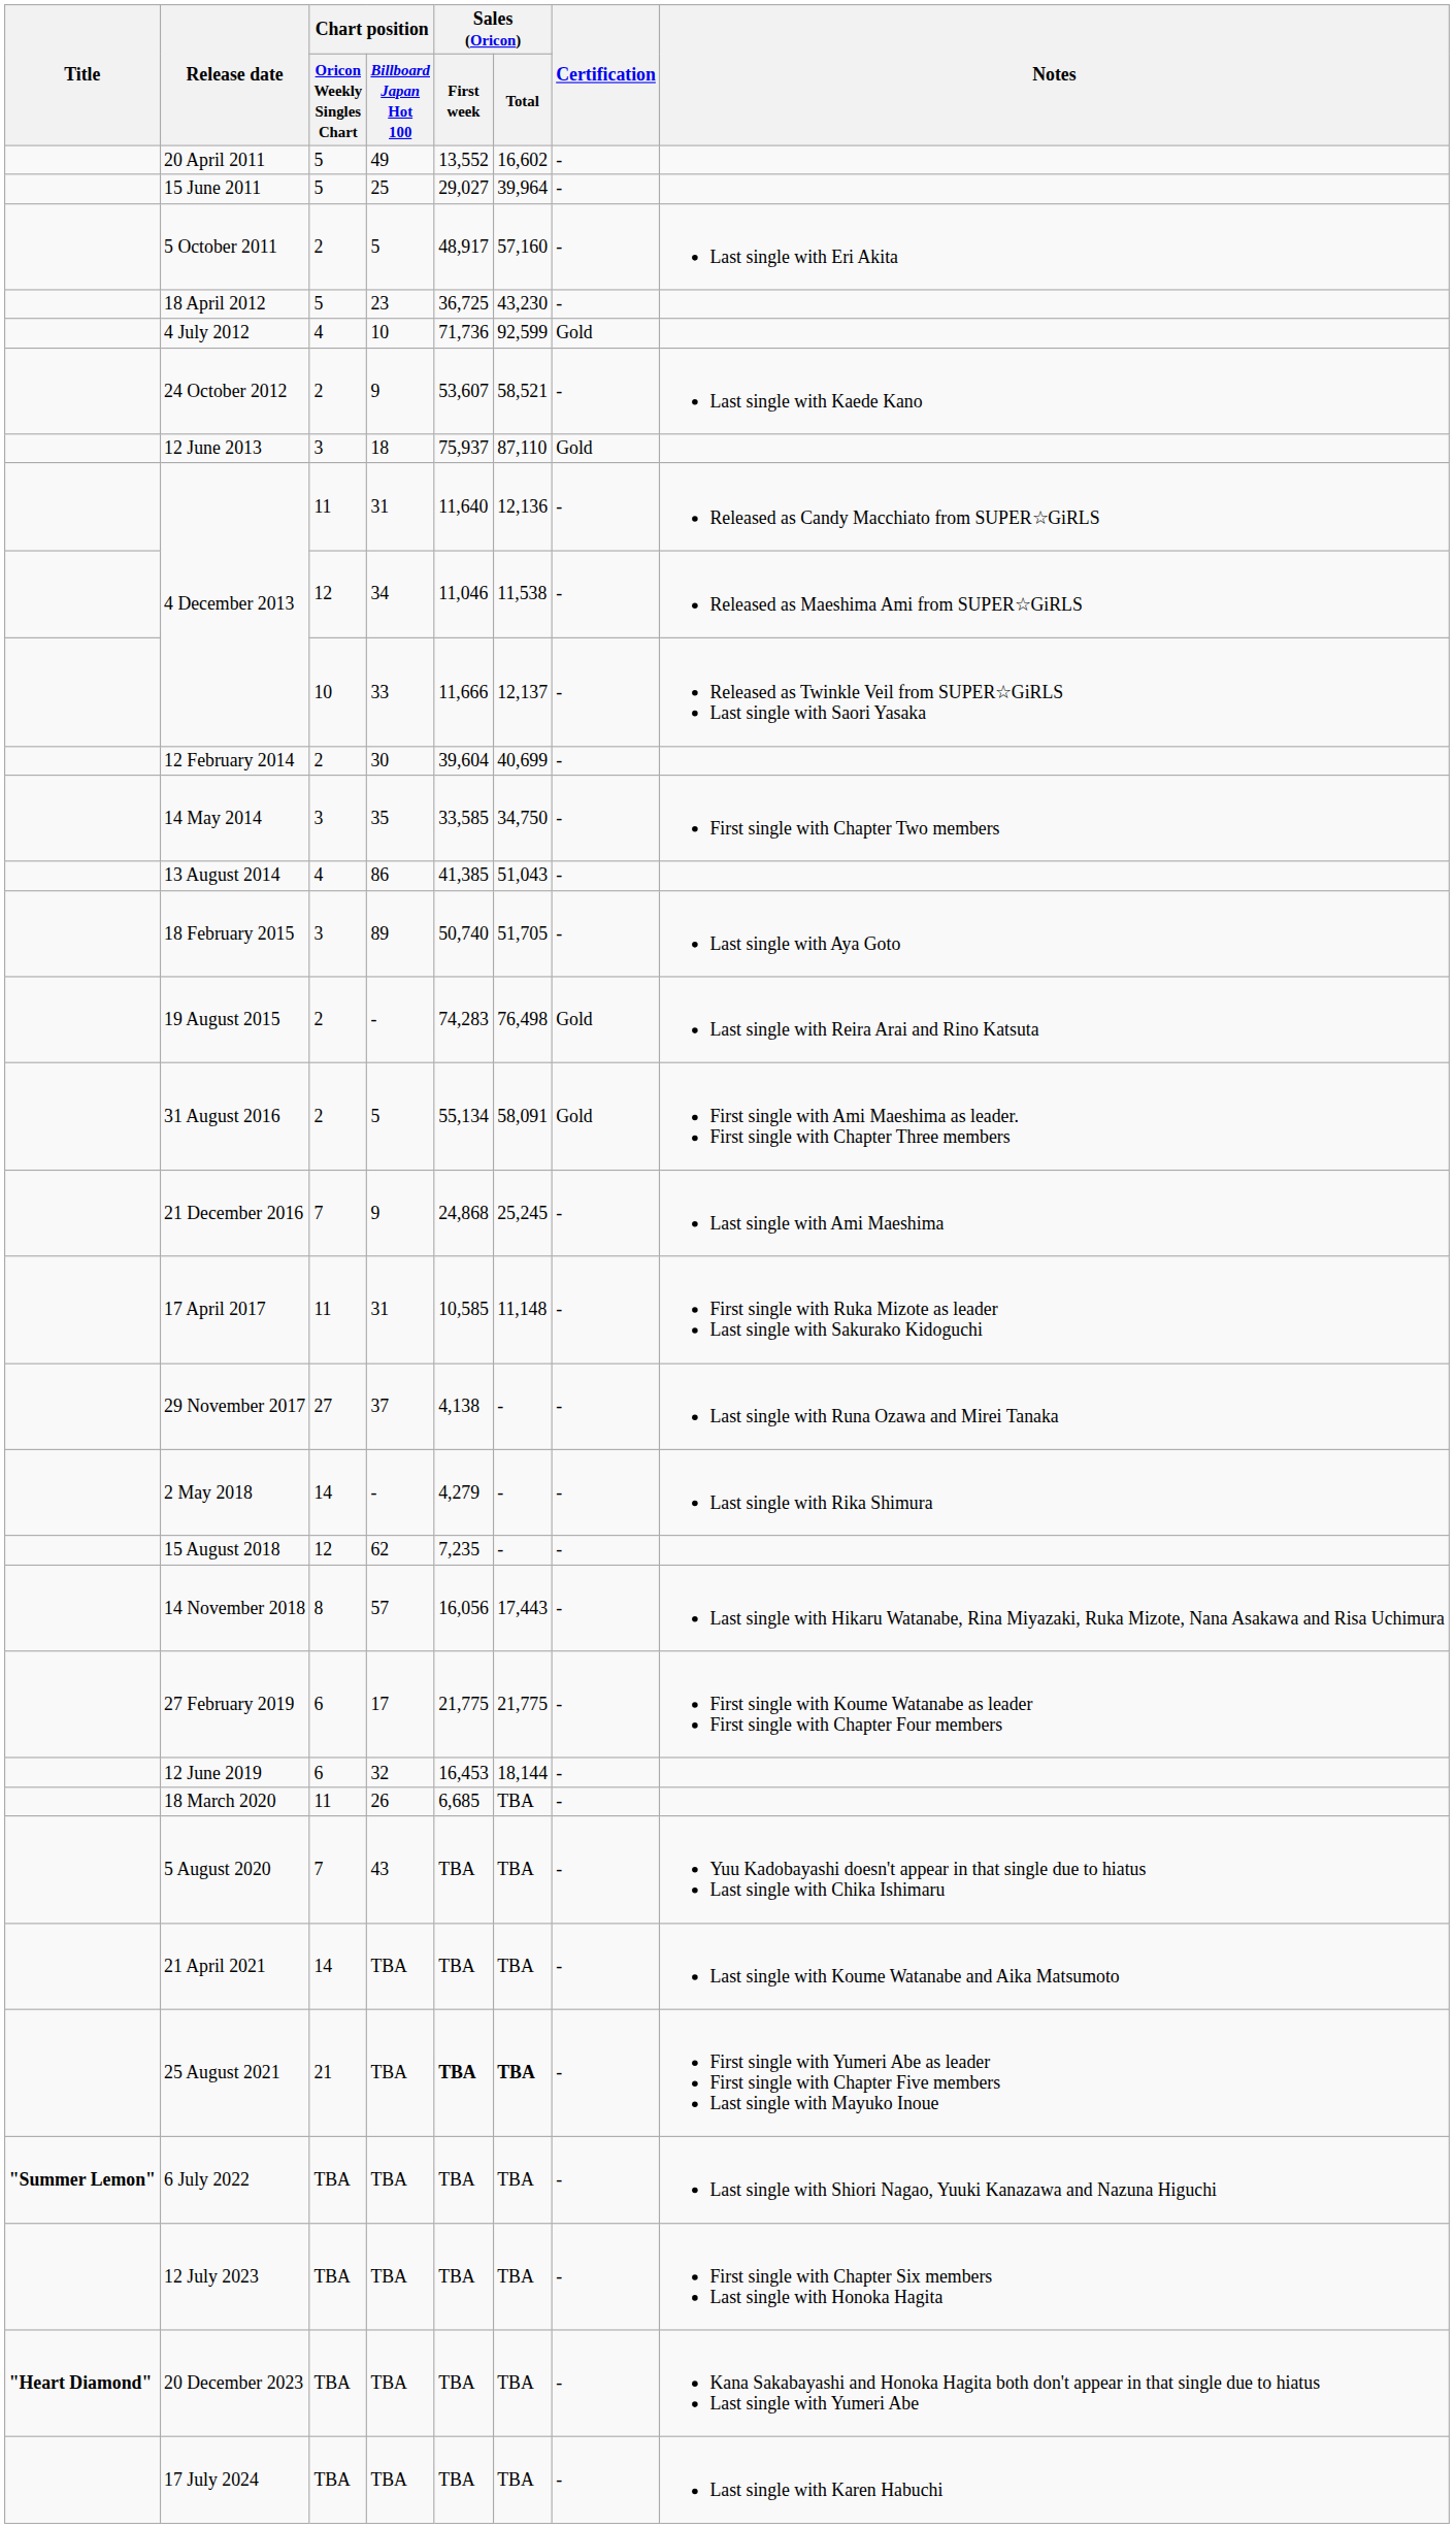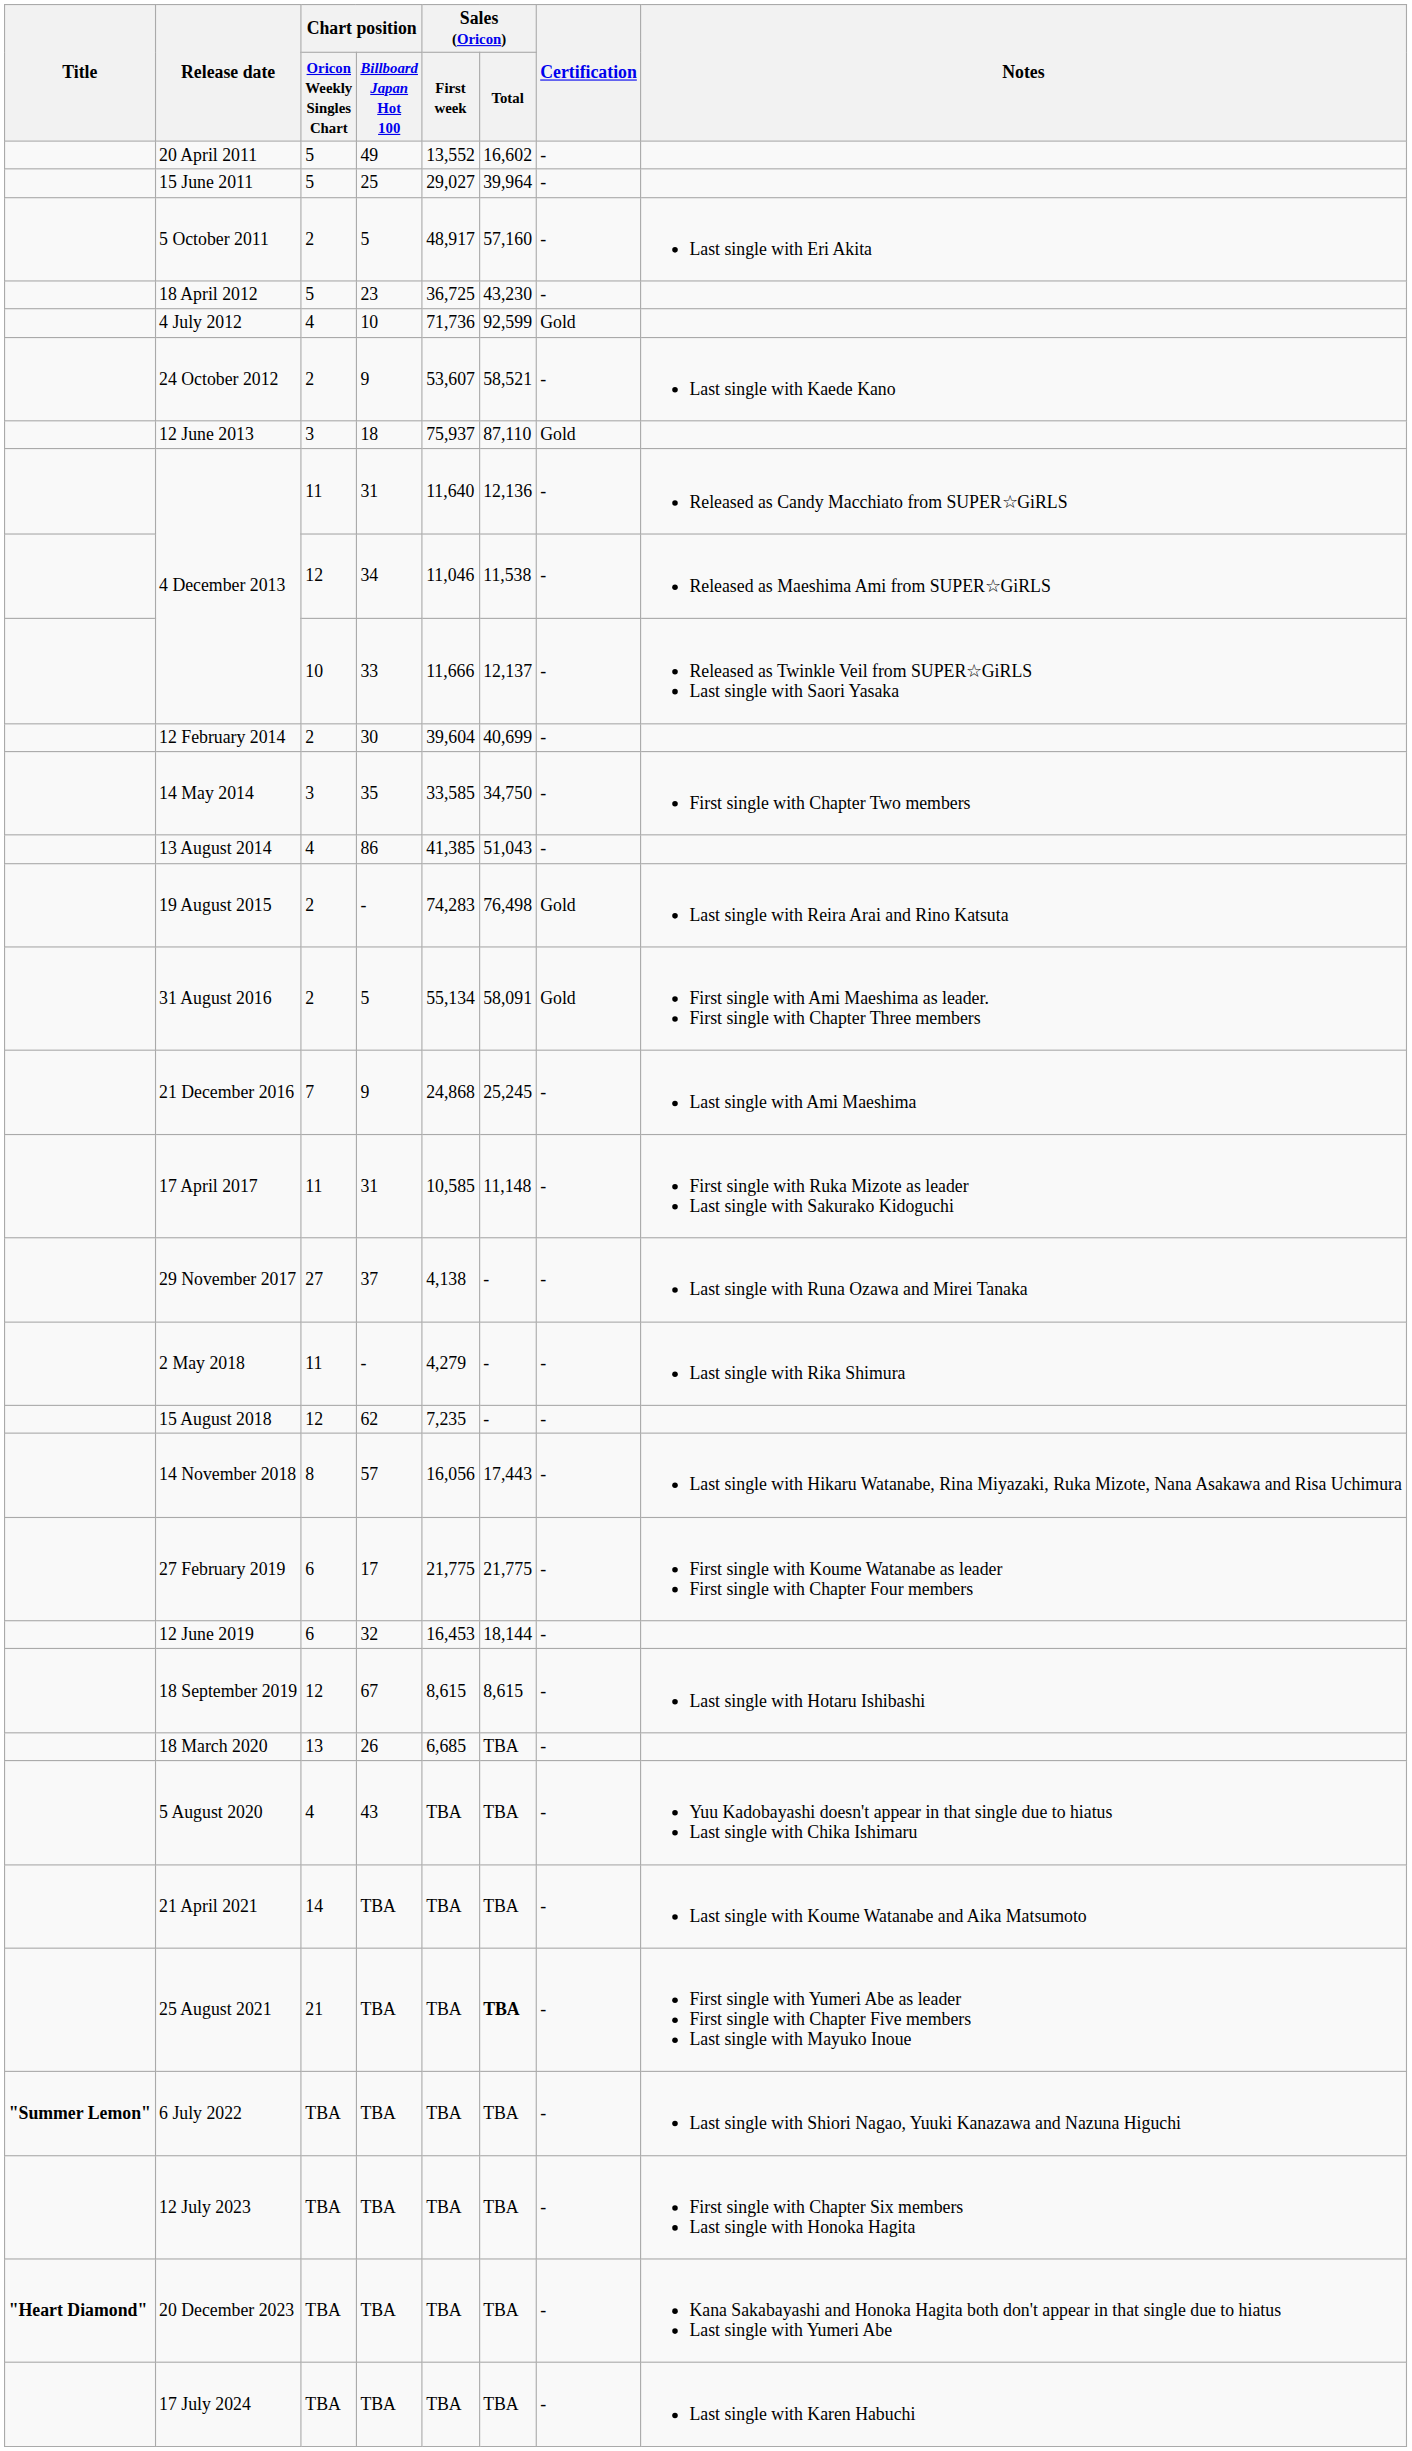 <table class="wikitable">
 <tr>
 <th rowspan="2">Title</th>
 <th rowspan="2">Release date</th>
 <th colspan="2">Chart position</th>
 <th colspan="2">Sales<br><small>(<a href='#'>Oricon</a>)</small></th>
 <th rowspan="2"><a href='#'>Certification</a></th>
 <th rowspan="2">Notes</th>
 </tr>
 <tr>
 <th><small><a href='#'>Oricon</a><br>Weekly<br>Singles<br>Chart</small></th>
 <th><small><a href='#'><em>Billboard<br>Japan</em></a><br><a href='#'>Hot<br>100</a></small></th>
 <th><small>First<br>week</small></th>
 <th><small>Total</small></th>
 </tr>
 <tr>
 <td><strong></strong></td>
 <td>20 April 2011</td>
 <td>5</td>
 <td>49</td>
 <td>13,552</td>
 <td>16,602</td>
 <td>-</td>
 <td></td>
 </tr>
 <tr>
 <td><strong></strong></td>
 <td>15 June 2011</td>
 <td>5</td>
 <td>25</td>
 <td>29,027</td>
 <td>39,964</td>
 <td>-</td>
 <td></td>
 </tr>
 <tr>
 <td><strong></strong></td>
 <td>5 October 2011</td>
 <td>2</td>
 <td>5</td>
 <td>48,917</td>
 <td>57,160</td>
 <td>-</td>
 <td><br><ul><li>Last single with Eri Akita</li></ul></td>
 </tr>
 <tr>
 <td><strong></strong></td>
 <td>18 April 2012</td>
 <td>5</td>
 <td>23</td>
 <td>36,725</td>
 <td>43,230</td>
 <td>-</td>
 <td></td>
 </tr>
 <tr>
 <td><strong></strong></td>
 <td>4 July 2012</td>
 <td>4</td>
 <td>10</td>
 <td>71,736</td>
 <td>92,599</td>
 <td>Gold</td>
 <td></td>
 </tr>
 <tr>
 <td><strong></strong></td>
 <td>24 October 2012</td>
 <td>2</td>
 <td>9</td>
 <td>53,607</td>
 <td>58,521</td>
 <td>-</td>
 <td><br><ul><li>Last single with Kaede Kano</li></ul></td>
 </tr>
 <tr>
 <td><strong></strong></td>
 <td>12 June 2013</td>
 <td>3</td>
 <td>18</td>
 <td>75,937</td>
 <td>87,110</td>
 <td>Gold</td>
 <td></td>
 </tr>
 <tr>
 <td><strong></strong></td>
 <td rowspan="3">4 December 2013</td>
 <td>11</td>
 <td>31</td>
 <td>11,640</td>
 <td>12,136</td>
 <td>-</td>
 <td><br><ul><li>Released as Candy Macchiato from SUPER☆GiRLS</li></ul></td>
 </tr>
 <tr>
 <td><strong></strong></td>
 <td>12</td>
 <td>34</td>
 <td>11,046</td>
 <td>11,538</td>
 <td>-</td>
 <td><br><ul><li>Released as Maeshima Ami from SUPER☆GiRLS</li></ul></td>
 </tr>
 <tr>
 <td><strong></strong></td>
 <td>10</td>
 <td>33</td>
 <td>11,666</td>
 <td>12,137</td>
 <td>-</td>
 <td><br><ul><li>Released as Twinkle Veil from SUPER☆GiRLS</li><li>Last single with Saori Yasaka</li></ul></td>
 </tr>
 <tr>
 <td><strong></strong></td>
 <td>12 February 2014</td>
 <td>2</td>
 <td>30</td>
 <td>39,604</td>
 <td>40,699</td>
 <td>-</td>
 <td></td>
 </tr>
 <tr>
 <td><strong></strong></td>
 <td>14 May 2014</td>
 <td>3</td>
 <td>35</td>
 <td>33,585</td>
 <td>34,750</td>
 <td>-</td>
 <td><br><ul><li>First single with Chapter Two members</li></ul></td>
 </tr>
 <tr>
 <td><strong></strong></td>
 <td>13 August 2014</td>
 <td>4</td>
 <td>86</td>
 <td>41,385</td>
 <td>51,043</td>
 <td>-</td>
 <td></td>
 </tr>
 <tr>
 <td><strong></strong></td>
-<td>18 February 2015</td>
-<td>3</td>
-<td>89</td>
-<td>50,740</td>
-<td>51,705</td>
-<td>-</td>
-<td><br><ul><li>Last single with Aya Goto</li></ul></td>
-</tr>
-<tr>
-<td><strong></strong></td>
 <td>19 August 2015</td>
 <td>2</td>
 <td>-</td>
 <td>74,283</td>
 <td>76,498</td>
 <td>Gold</td>
 <td><br><ul><li>Last single with Reira Arai and Rino Katsuta</li></ul></td>
 </tr>
 <tr>
 <td><strong></strong></td>
 <td>31 August 2016</td>
 <td>2</td>
 <td>5</td>
 <td>55,134</td>
 <td>58,091</td>
 <td>Gold</td>
 <td><br><ul><li>First single with Ami Maeshima as leader.</li><li>First single with Chapter Three members</li></ul></td>
 </tr>
 <tr>
 <td><strong></strong></td>
 <td>21 December 2016</td>
 <td>7</td>
 <td>9</td>
 <td>24,868</td>
 <td>25,245</td>
 <td>-</td>
 <td><br><ul><li>Last single with Ami Maeshima</li></ul></td>
 </tr>
 <tr>
 <td><strong></strong></td>
 <td>17 April 2017</td>
 <td>11</td>
 <td>31</td>
 <td>10,585</td>
 <td>11,148</td>
 <td>-</td>
 <td><br><ul><li>First single with Ruka Mizote as leader</li><li>Last single with Sakurako Kidoguchi</li></ul></td>
 </tr>
 <tr>
 <td><strong></strong></td>
 <td>29 November 2017</td>
 <td>27</td>
 <td>37</td>
 <td>4,138</td>
 <td>-</td>
 <td>-</td>
 <td><br><ul><li>Last single with Runa Ozawa and Mirei Tanaka</li></ul></td>
 </tr>
 <tr>
 <td><strong></strong></td>
 <td>2 May 2018</td>
-<td>14</td>
+<td>11</td>
 <td>-</td>
 <td>4,279</td>
 <td>-</td>
 <td>-</td>
 <td><br><ul><li>Last single with Rika Shimura</li></ul></td>
 </tr>
 <tr>
 <td><strong></strong></td>
 <td>15 August 2018</td>
 <td>12</td>
 <td>62</td>
 <td>7,235</td>
 <td>-</td>
 <td>-</td>
 <td></td>
 </tr>
 <tr>
 <td><strong></strong></td>
 <td>14 November 2018</td>
 <td>8</td>
 <td>57</td>
 <td>16,056</td>
 <td>17,443</td>
 <td>-</td>
 <td><br><ul><li>Last single with Hikaru Watanabe, Rina Miyazaki, Ruka Mizote, Nana Asakawa and Risa Uchimura</li></ul></td>
 </tr>
 <tr>
 <td><strong></strong></td>
 <td>27 February 2019</td>
 <td>6</td>
 <td>17</td>
 <td>21,775</td>
 <td>21,775</td>
 <td>-</td>
 <td><br><ul><li>First single with Koume Watanabe as leader</li><li>First single with Chapter Four members</li></ul></td>
 </tr>
 <tr>
 <td><strong></strong></td>
 <td>12 June 2019</td>
 <td>6</td>
 <td>32</td>
 <td>16,453</td>
 <td>18,144</td>
 <td>-</td>
 <td></td>
 </tr>
 <tr>
 <td><strong></strong></td>
+<td>18 September 2019</td>
+<td>12</td>
+<td>67</td>
+<td>8,615</td>
+<td>8,615</td>
+<td>-</td>
+<td><br><ul><li>Last single with Hotaru Ishibashi</li></ul></td>
+</tr>
+<tr>
+<td><strong></strong></td>
 <td>18 March 2020</td>
-<td>11</td>
+<td>13</td>
 <td>26</td>
 <td>6,685</td>
 <td>TBA</td>
 <td>-</td>
 <td></td>
 </tr>
 <tr>
 <td><strong></strong></td>
 <td>5 August 2020</td>
-<td>7</td>
+<td>4</td>
 <td>43</td>
 <td>TBA</td>
 <td>TBA</td>
 <td>-</td>
 <td><br><ul><li>Yuu Kadobayashi doesn't appear in that single due to hiatus</li><li>Last single with Chika Ishimaru</li></ul></td>
 </tr>
 <tr>
 <td><strong></strong></td>
 <td>21 April 2021</td>
 <td>14</td>
 <td>TBA</td>
 <td>TBA</td>
 <td>TBA</td>
 <td>-</td>
 <td><br><ul><li>Last single with Koume Watanabe and Aika Matsumoto</li></ul></td>
 </tr>
 <tr>
 <td><strong></strong></td>
 <td>25 August 2021</td>
 <td>21</td>
 <td>TBA</td>
-<td><strong>TBA</strong></td>
+<td>TBA</td>
 <td><strong>TBA</strong></td>
 <td>-</td>
 <td><br><ul><li>First single with Yumeri Abe as leader</li><li>First single with Chapter Five members</li><li>Last single with Mayuko Inoue</li></ul></td>
 </tr>
 <tr>
 <td><strong>"Summer Lemon"</strong></td>
 <td>6 July 2022</td>
 <td>TBA</td>
 <td>TBA</td>
 <td>TBA</td>
 <td>TBA</td>
 <td>-</td>
 <td><br><ul><li>Last single with Shiori Nagao, Yuuki Kanazawa and Nazuna Higuchi</li></ul></td>
 </tr>
 <tr>
 <td><strong></strong></td>
 <td>12 July 2023</td>
 <td>TBA</td>
 <td>TBA</td>
 <td>TBA</td>
 <td>TBA</td>
 <td>-</td>
 <td><br><ul><li>First single with Chapter Six members</li><li>Last single with Honoka Hagita</li></ul></td>
 </tr>
 <tr>
 <td><strong>"Heart Diamond"</strong></td>
 <td>20 December 2023</td>
 <td>TBA</td>
 <td>TBA</td>
 <td>TBA</td>
 <td>TBA</td>
 <td>-</td>
 <td><br><ul><li>Kana Sakabayashi and Honoka Hagita both don't appear in that single due to hiatus</li><li>Last single with Yumeri Abe</li></ul></td>
 </tr>
 <tr>
 <td><strong></strong></td>
 <td>17 July 2024</td>
 <td>TBA</td>
 <td>TBA</td>
 <td>TBA</td>
 <td>TBA</td>
 <td>-</td>
 <td><br><ul><li>Last single with Karen Habuchi</li></ul></td>
 </tr>
 </table>
